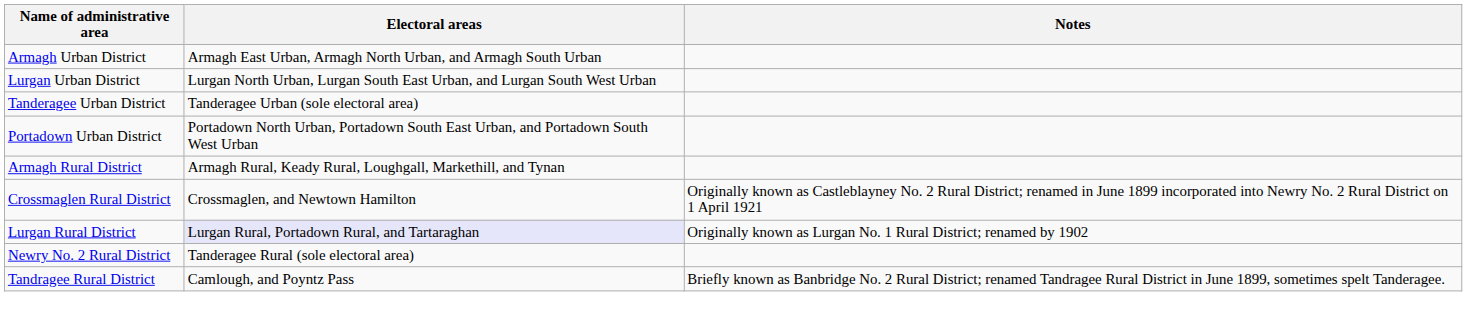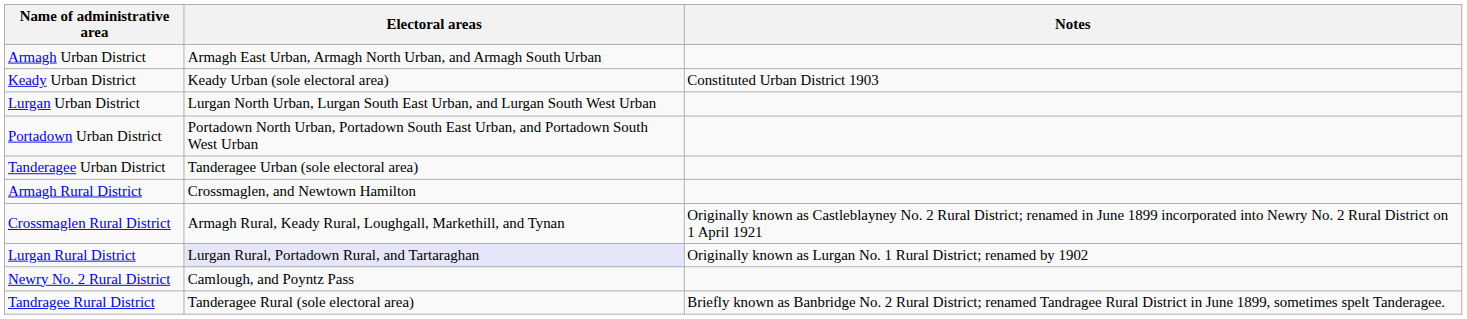 <table class="wikitable">
 <tr>
 <th>Name of administrative area</th>
 <th>Electoral areas</th>
 <th>Notes</th>
 </tr>
 <tr>
 <td><a href='#'>Armagh</a> Urban District</td>
 <td>Armagh East Urban, Armagh North Urban, and Armagh South Urban</td>
 <td></td>
 </tr>
 <tr>
+<td><a href='#'>Keady</a> Urban District</td>
+<td>Keady Urban (sole electoral area)</td>
+<td>Constituted Urban District 1903</td>
+</tr>
+<tr>
 <td><a href='#'>Lurgan</a> Urban District</td>
 <td>Lurgan North Urban, Lurgan South East Urban, and Lurgan South West Urban</td>
+<td></td>
+</tr>
+<tr>
+<td><a href='#'>Portadown</a> Urban District</td>
+<td>Portadown North Urban, Portadown South East Urban, and Portadown South West Urban</td>
 <td></td>
 </tr>
 <tr>
 <td><a href='#'>Tanderagee</a> Urban District</td>
 <td>Tanderagee Urban (sole electoral area)</td>
 <td></td>
 </tr>
 <tr>
-<td><a href='#'>Portadown</a> Urban District</td>
-<td>Portadown North Urban, Portadown South East Urban, and Portadown South West Urban</td>
-<td></td>
-</tr>
-<tr>
 <td><a href='#'>Armagh Rural District</a></td>
-<td>Armagh Rural, Keady Rural, Loughgall, Markethill, and Tynan</td>
+<td>Crossmaglen, and Newtown Hamilton</td>
 <td></td>
 </tr>
 <tr>
 <td><a href='#'>Crossmaglen Rural District</a></td>
-<td>Crossmaglen, and Newtown Hamilton</td>
+<td>Armagh Rural, Keady Rural, Loughgall, Markethill, and Tynan</td>
 <td>Originally known as Castleblayney No. 2 Rural District; renamed in June 1899 incorporated into Newry No. 2 Rural District on 1 April 1921</td>
 </tr>
 <tr>
 <td><a href='#'>Lurgan Rural District</a></td>
 <td style="background: lavender;">Lurgan Rural, Portadown Rural, and Tartaraghan</td>
 <td>Originally known as Lurgan No. 1 Rural District; renamed by 1902</td>
 </tr>
 <tr>
 <td><a href='#'>Newry No. 2 Rural District</a></td>
-<td>Tanderagee Rural (sole electoral area)</td>
+<td>Camlough, and Poyntz Pass</td>
 <td></td>
 </tr>
 <tr>
 <td><a href='#'>Tandragee Rural District</a></td>
-<td>Camlough, and Poyntz Pass</td>
+<td>Tanderagee Rural (sole electoral area)</td>
 <td>Briefly known as Banbridge No. 2 Rural District; renamed Tandragee Rural District in June 1899, sometimes spelt Tanderagee.</td>
 </tr>
 </table>
